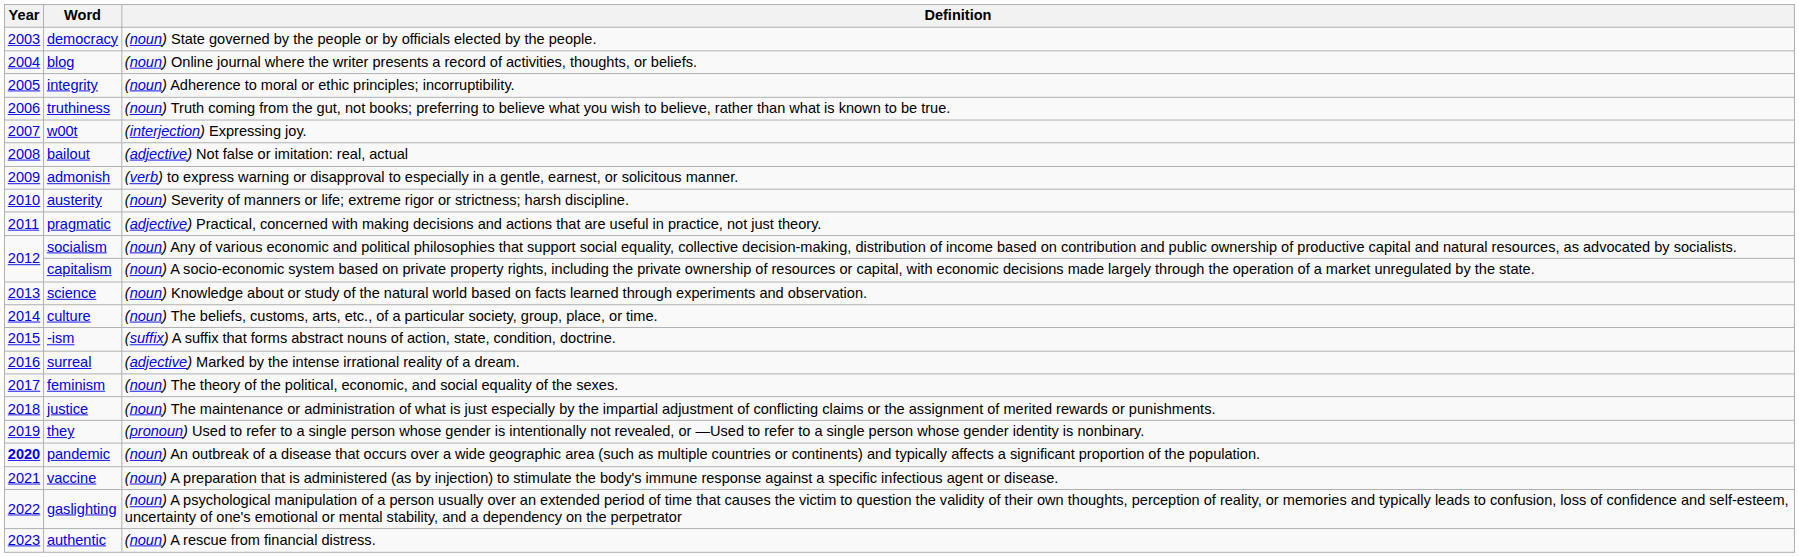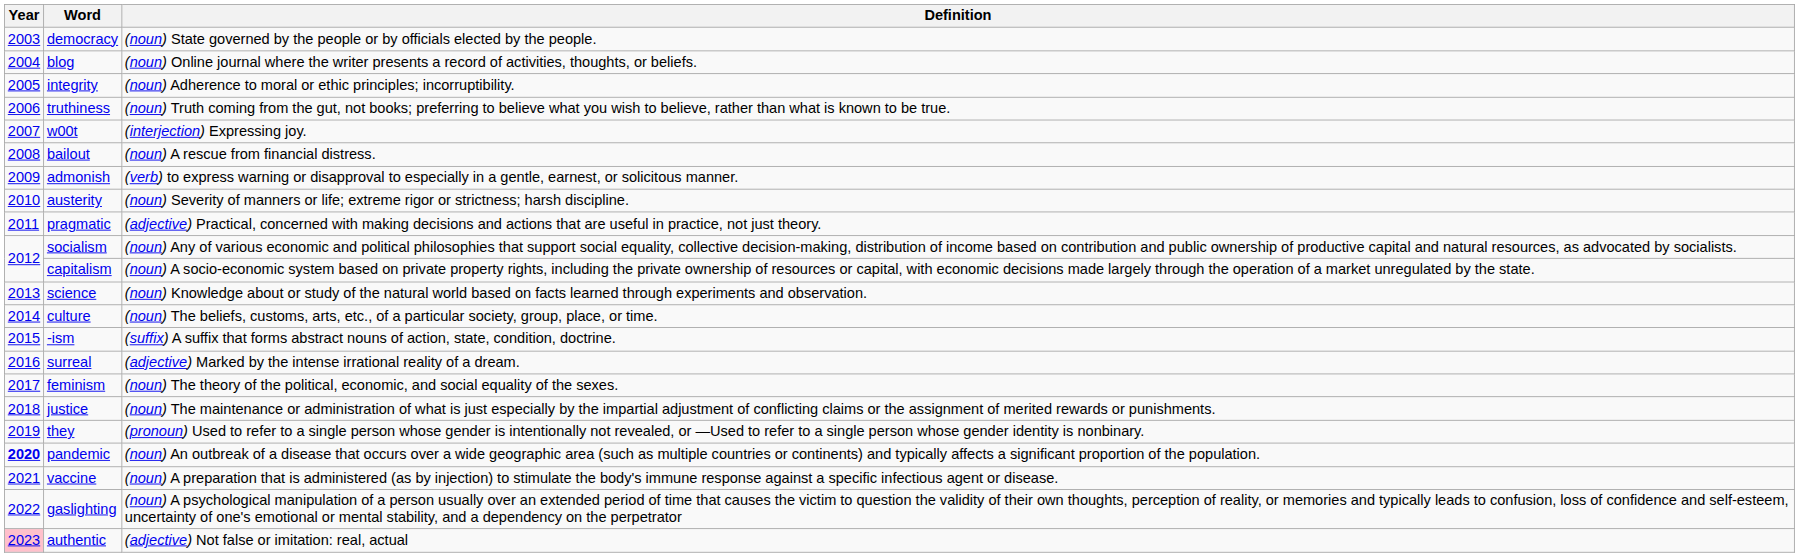 <table class="wikitable">
 <tr>
 <th>Year</th>
 <th>Word</th>
 <th>Definition</th>
 </tr>
 <tr>
 <td><a href='#'>2003</a></td>
 <td><a href='#'>democracy</a></td>
 <td><em>(<a href='#'>noun</a>)</em> State governed by the people or by officials elected by the people.</td>
 </tr>
 <tr>
 <td><a href='#'>2004</a></td>
 <td><a href='#'>blog</a></td>
 <td><em>(<a href='#'>noun</a>)</em> Online journal where the writer presents a record of activities, thoughts, or beliefs.</td>
 </tr>
 <tr>
 <td><a href='#'>2005</a></td>
 <td><a href='#'>integrity</a></td>
 <td><em>(<a href='#'>noun</a>)</em> Adherence to moral or ethic principles; incorruptibility.</td>
 </tr>
 <tr>
 <td><a href='#'>2006</a></td>
 <td><a href='#'>truthiness</a></td>
 <td><em>(<a href='#'>noun</a>)</em> Truth coming from the gut, not books; preferring to believe what you wish to believe, rather than what is known to be true.</td>
 </tr>
 <tr>
 <td><a href='#'>2007</a></td>
 <td><a href='#'>w00t</a></td>
 <td><em>(<a href='#'>interjection</a>)</em> Expressing joy.</td>
 </tr>
 <tr>
 <td><a href='#'>2008</a></td>
 <td><a href='#'>bailout</a></td>
-<td><em>(<a href='#'>adjective</a>)</em> Not false or imitation: real, actual</td>
+<td><em>(<a href='#'>noun</a>)</em> A rescue from financial distress.</td>
 </tr>
 <tr>
 <td><a href='#'>2009</a></td>
 <td><a href='#'>admonish</a></td>
 <td><em>(<a href='#'>verb</a>)</em> to express warning or disapproval to especially in a gentle, earnest, or solicitous manner.</td>
 </tr>
 <tr>
 <td><a href='#'>2010</a></td>
 <td><a href='#'>austerity</a></td>
 <td><em>(<a href='#'>noun</a>)</em> Severity of manners or life; extreme rigor or strictness; harsh discipline.</td>
 </tr>
 <tr>
 <td><a href='#'>2011</a></td>
 <td><a href='#'>pragmatic</a></td>
 <td><em>(<a href='#'>adjective</a>)</em> Practical, concerned with making decisions and actions that are useful in practice, not just theory.</td>
 </tr>
 <tr>
 <td rowspan="2"><a href='#'>2012</a></td>
 <td><a href='#'>socialism</a></td>
 <td><em>(<a href='#'>noun</a>)</em> Any of various economic and political philosophies that support social equality, collective decision-making, distribution of income based on contribution and public ownership of productive capital and natural resources, as advocated by socialists.</td>
 </tr>
 <tr>
 <td><a href='#'>capitalism</a></td>
 <td><em>(<a href='#'>noun</a>)</em> A socio-economic system based on private property rights, including the private ownership of resources or capital, with economic decisions made largely through the operation of a market unregulated by the state.</td>
 </tr>
 <tr>
 <td><a href='#'>2013</a></td>
 <td><a href='#'>science</a></td>
 <td><em>(<a href='#'>noun</a>)</em> Knowledge about or study of the natural world based on facts learned through experiments and observation.</td>
 </tr>
 <tr>
 <td><a href='#'>2014</a></td>
 <td><a href='#'>culture</a></td>
 <td><em>(<a href='#'>noun</a>)</em> The beliefs, customs, arts, etc., of a particular society, group, place, or time.</td>
 </tr>
 <tr>
 <td><a href='#'>2015</a></td>
 <td><a href='#'>-ism</a></td>
 <td><em>(<a href='#'>suffix</a>)</em> A suffix that forms abstract nouns of action, state, condition, doctrine.</td>
 </tr>
 <tr>
 <td><a href='#'>2016</a></td>
 <td><a href='#'>surreal</a></td>
 <td><em>(<a href='#'>adjective</a>)</em> Marked by the intense irrational reality of a dream.</td>
 </tr>
 <tr>
 <td><a href='#'>2017</a></td>
 <td><a href='#'>feminism</a></td>
 <td><em>(<a href='#'>noun</a>)</em> The theory of the political, economic, and social equality of the sexes.</td>
 </tr>
 <tr>
 <td><a href='#'>2018</a></td>
 <td><a href='#'>justice</a></td>
 <td><em>(<a href='#'>noun</a>)</em> The maintenance or administration of what is just especially by the impartial adjustment of conflicting claims or the assignment of merited rewards or punishments.</td>
 </tr>
 <tr>
 <td><a href='#'>2019</a></td>
 <td><a href='#'>they</a></td>
 <td><em>(<a href='#'>pronoun</a>)</em> Used to refer to a single person whose gender is intentionally not revealed, or —Used to refer to a single person whose gender identity is nonbinary.</td>
 </tr>
 <tr>
 <td><strong><a href='#'>2020</a></strong></td>
 <td><a href='#'>pandemic</a></td>
 <td><em>(<a href='#'>noun</a>)</em> An outbreak of a disease that occurs over a wide geographic area (such as multiple countries or continents) and typically affects a significant proportion of the population.</td>
 </tr>
 <tr>
 <td><a href='#'>2021</a></td>
 <td><a href='#'>vaccine</a></td>
 <td><em>(<a href='#'>noun</a>)</em> A preparation that is administered (as by injection) to stimulate the body's immune response against a specific infectious agent or disease.</td>
 </tr>
 <tr>
 <td><a href='#'>2022</a></td>
 <td><a href='#'>gaslighting</a></td>
 <td><em>(<a href='#'>noun</a>)</em> A psychological manipulation of a person usually over an extended period of time that causes the victim to question the validity of their own thoughts, perception of reality, or memories and typically leads to confusion, loss of confidence and self-esteem, uncertainty of one's emotional or mental stability, and a dependency on the perpetrator</td>
 </tr>
 <tr>
-<td><a href='#'>2023</a></td>
+<td style="background: pink;"><a href='#'>2023</a></td>
 <td><a href='#'>authentic</a></td>
-<td><em>(<a href='#'>noun</a>)</em> A rescue from financial distress.</td>
+<td><em>(<a href='#'>adjective</a>)</em> Not false or imitation: real, actual</td>
 </tr>
 </table>
